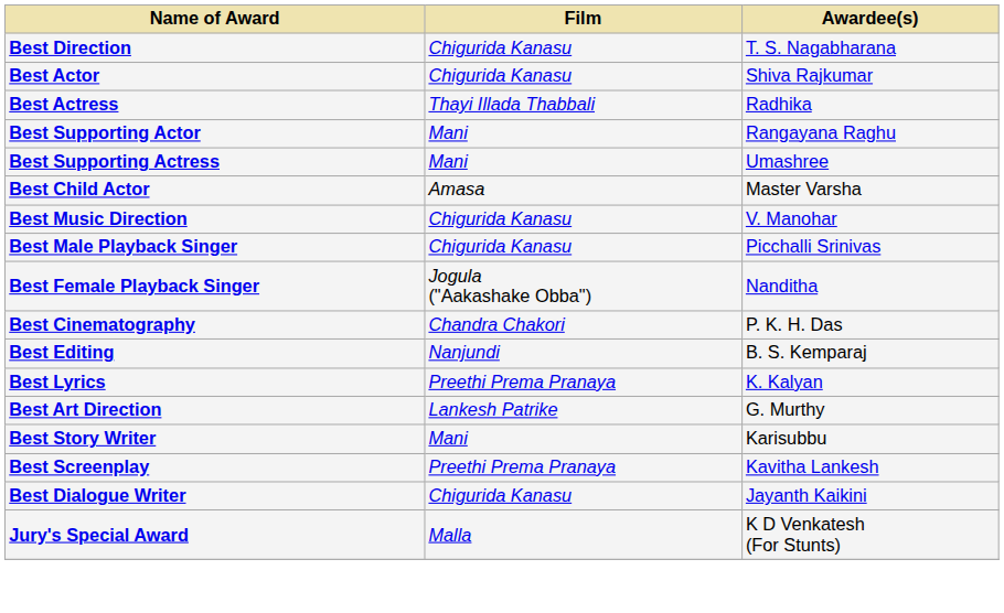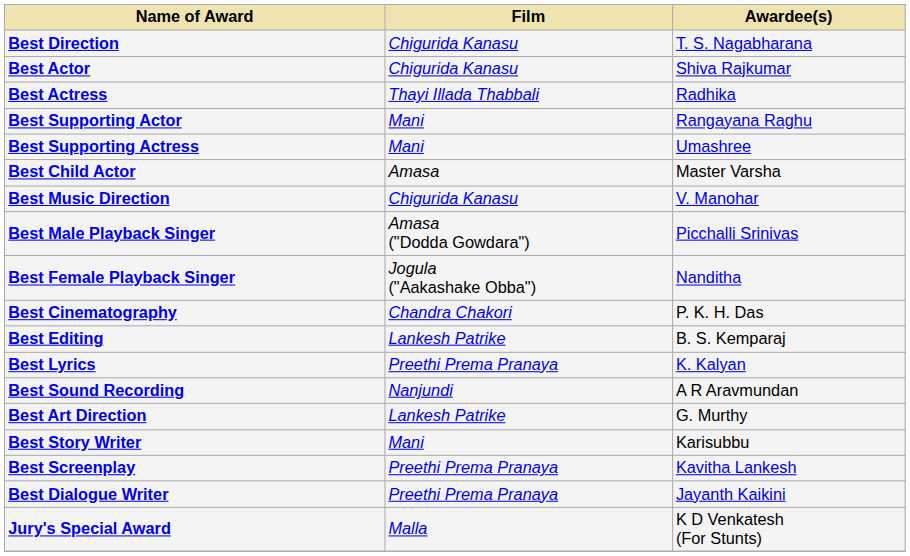 <table class="wikitable" style="width:100%;">
 <tr>
 <th style="background-color:#EFE4B0;">Name of Award</th>
 <th style="background-color:#EFE4B0;">Film</th>
 <th style="background-color:#EFE4B0;">Awardee(s)</th>
 </tr>
 <tr style="background-color:#F4F4F4">
 <td><strong><a href='#'>Best Direction</a></strong></td>
 <td><em><a href='#'>Chigurida Kanasu</a></em></td>
 <td><a href='#'>T. S. Nagabharana</a></td>
 </tr>
 <tr style="background-color:#F4F4F4">
 <td><strong><a href='#'>Best Actor</a></strong></td>
 <td><em><a href='#'>Chigurida Kanasu</a></em></td>
 <td><a href='#'>Shiva Rajkumar</a></td>
 </tr>
 <tr style="background-color:#F4F4F4">
 <td><strong><a href='#'>Best Actress</a></strong></td>
 <td><em><a href='#'>Thayi Illada Thabbali</a></em></td>
 <td><a href='#'>Radhika</a></td>
 </tr>
 <tr style="background-color:#F4F4F4">
 <td><strong><a href='#'>Best Supporting Actor</a></strong></td>
 <td><em><a href='#'>Mani</a></em></td>
 <td><a href='#'>Rangayana Raghu</a></td>
 </tr>
 <tr style="background-color:#F4F4F4">
 <td><strong><a href='#'>Best Supporting Actress</a></strong></td>
 <td><em><a href='#'>Mani</a></em></td>
 <td><a href='#'>Umashree</a></td>
 </tr>
 <tr style="background-color:#F4F4F4">
 <td><strong><a href='#'>Best Child Actor</a></strong></td>
 <td><em>Amasa</em></td>
 <td>Master Varsha</td>
 </tr>
 <tr style="background-color:#F4F4F4">
 <td><strong><a href='#'>Best Music Direction</a></strong></td>
 <td><em><a href='#'>Chigurida Kanasu</a></em></td>
 <td><a href='#'>V. Manohar</a></td>
 </tr>
 <tr style="background-color:#F4F4F4">
 <td><strong><a href='#'>Best Male Playback Singer</a></strong></td>
-<td><em><a href='#'>Chigurida Kanasu</a></em></td>
+<td><em>Amasa</em><br>("Dodda Gowdara")</td>
 <td><a href='#'>Picchalli Srinivas</a></td>
 </tr>
 <tr style="background-color:#F4F4F4">
 <td><strong><a href='#'>Best Female Playback Singer</a></strong></td>
 <td><em>Jogula</em><br>("Aakashake Obba")</td>
 <td><a href='#'>Nanditha</a></td>
 </tr>
 <tr style="background-color:#F4F4F4">
 <td><strong><a href='#'>Best Cinematography</a></strong></td>
 <td><em><a href='#'>Chandra Chakori</a></em></td>
 <td>P. K. H. Das</td>
 </tr>
 <tr style="background-color:#F4F4F4">
 <td><strong><a href='#'>Best Editing</a></strong></td>
-<td><em><a href='#'>Nanjundi</a></em></td>
+<td><em><a href='#'>Lankesh Patrike</a></em></td>
 <td>B. S. Kemparaj</td>
 </tr>
 <tr style="background-color:#F4F4F4">
 <td><strong><a href='#'>Best Lyrics</a></strong></td>
 <td><em><a href='#'>Preethi Prema Pranaya</a></em></td>
 <td><a href='#'>K. Kalyan</a></td>
+</tr>
+<tr style="background-color:#F4F4F4">
+<td><strong><a href='#'>Best Sound Recording</a></strong></td>
+<td><em><a href='#'>Nanjundi</a></em></td>
+<td>A R Aravmundan</td>
 </tr>
 <tr style="background-color:#F4F4F4">
 <td><strong><a href='#'>Best Art Direction</a></strong></td>
 <td><em><a href='#'>Lankesh Patrike</a></em></td>
 <td>G. Murthy</td>
 </tr>
 <tr style="background-color:#F4F4F4">
 <td><strong><a href='#'>Best Story Writer</a></strong></td>
 <td><em><a href='#'>Mani</a></em></td>
 <td>Karisubbu</td>
 </tr>
 <tr style="background-color:#F4F4F4">
 <td><strong><a href='#'>Best Screenplay</a></strong></td>
 <td><em><a href='#'>Preethi Prema Pranaya</a></em></td>
 <td><a href='#'>Kavitha Lankesh</a></td>
 </tr>
 <tr style="background-color:#F4F4F4">
 <td><strong><a href='#'>Best Dialogue Writer</a></strong></td>
-<td><em><a href='#'>Chigurida Kanasu</a></em></td>
+<td><em><a href='#'>Preethi Prema Pranaya</a></em></td>
 <td><a href='#'>Jayanth Kaikini</a></td>
 </tr>
 <tr style="background-color:#F4F4F4">
 <td><strong><a href='#'>Jury's Special Award</a></strong></td>
 <td><em><a href='#'>Malla</a></em></td>
 <td>K D Venkatesh<br>(For Stunts)</td>
 </tr>
 <tr style="background-color:#F4F4F4">
 </tr>
 </table>
